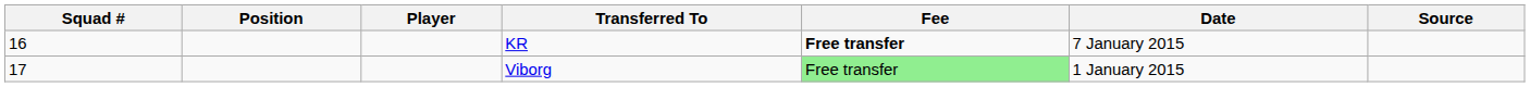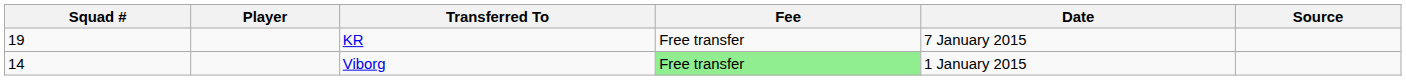 <table class="wikitable sortable" style="width:90%; text-align:center; font-size:95%; text-align:left;">
 <tr>
 <th>Squad #</th>
-<th>Position</th>
 <th>Player</th>
 <th>Transferred To</th>
 <th>Fee</th>
 <th>Date</th>
 <th>Source</th>
 </tr>
 <tr>
-<td>16</td>
-<td></td>
+<td>19</td>
 <td></td>
 <td> <a href='#'>KR</a></td>
-<td><strong>Free transfer</strong></td>
+<td>Free transfer</td>
 <td>7 January 2015</td>
 <td></td>
 </tr>
 <tr>
-<td>17</td>
-<td></td>
+<td>14</td>
 <td></td>
 <td> <a href='#'>Viborg</a></td>
 <td style="background: lightgreen;">Free transfer</td>
 <td>1 January 2015</td>
 <td></td>
 </tr>
 </table>
